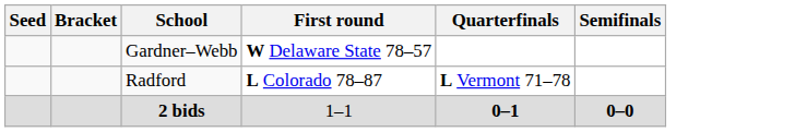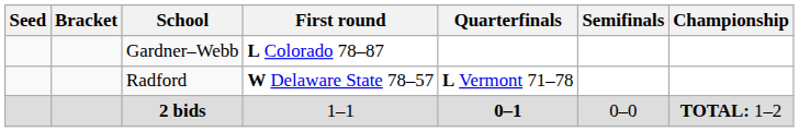 <table class="sortable wikitable" style="white-space:nowrap; font-size:90%;">
 <tr>
 <th>Seed</th>
 <th>Bracket</th>
 <th>School</th>
 <th>First round</th>
 <th>Quarterfinals</th>
 <th>Semifinals</th>
+<th>Championship</th>
 </tr>
 <tr>
 <td></td>
 <td></td>
 <td>Gardner–Webb</td>
-<td style="background:#fff;"><strong>W</strong> <a href='#'>Delaware State</a> 78–57</td>
+<td style="background:#fff;"><strong>L</strong> <a href='#'>Colorado</a> 78–87</td>
+<td style="background:#fff;"></td>
 <td style="background:#fff;"></td>
 <td style="background:#fff;"></td>
 </tr>
 <tr>
 <td></td>
 <td></td>
 <td>Radford</td>
-<td style="background:#fff;"><strong>L</strong> <a href='#'>Colorado</a> 78–87</td>
+<td style="background:#fff;"><strong>W</strong> <a href='#'>Delaware State</a> 78–57</td>
 <td style="background:#fff;"><strong>L</strong> <a href='#'>Vermont</a> 71–78</td>
+<td style="background:#fff;"></td>
 <td style="background:#fff;"></td>
 </tr>
 <tr class="sortbottom"  style="text-align:center; background:#ddd;">
 <td></td>
 <td></td>
 <td><strong>2 bids</strong></td>
 <td>1–1 </td>
 <td><strong>0–1 </strong></td>
-<td><strong>0–0 </strong></td>
+<td>0–0 </td>
+<td><strong>TOTAL:</strong> 1–2 </td>
 </tr>
 </table>
